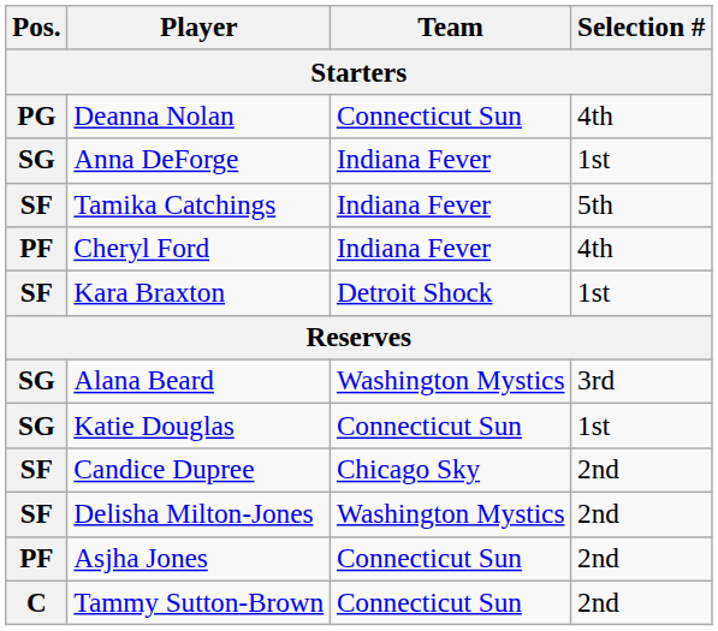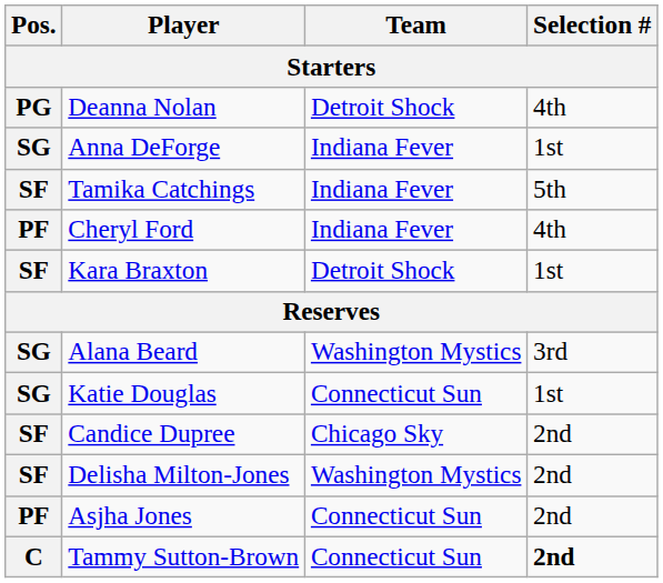 <table class="wikitable">
 <tr>
 <th>Pos.</th>
 <th>Player</th>
 <th>Team</th>
 <th>Selection #</th>
 </tr>
 <tr>
 <th colspan="5">Starters</th>
 </tr>
 <tr>
 <th>PG</th>
 <td> <a href='#'>Deanna Nolan</a></td>
-<td><a href='#'>Connecticut Sun</a></td>
+<td><a href='#'>Detroit Shock</a></td>
 <td>4th</td>
 </tr>
 <tr>
 <th>SG</th>
 <td> <a href='#'>Anna DeForge</a></td>
 <td><a href='#'>Indiana Fever</a></td>
 <td>1st</td>
 </tr>
 <tr>
 <th>SF</th>
 <td> <a href='#'>Tamika Catchings</a></td>
 <td><a href='#'>Indiana Fever</a></td>
 <td>5th</td>
 </tr>
 <tr>
 <th>PF</th>
 <td> <a href='#'>Cheryl Ford</a></td>
 <td><a href='#'>Indiana Fever</a></td>
 <td>4th</td>
 </tr>
 <tr>
 <th>SF</th>
 <td> <a href='#'>Kara Braxton</a></td>
 <td><a href='#'>Detroit Shock</a></td>
 <td>1st</td>
 </tr>
 <tr>
 <th colspan="5">Reserves</th>
 </tr>
 <tr>
 <th>SG</th>
 <td> <a href='#'>Alana Beard</a></td>
 <td><a href='#'>Washington Mystics</a></td>
 <td>3rd</td>
 </tr>
 <tr>
 <th>SG</th>
 <td> <a href='#'>Katie Douglas</a></td>
 <td><a href='#'>Connecticut Sun</a></td>
 <td>1st</td>
 </tr>
 <tr>
 <th>SF</th>
 <td> <a href='#'>Candice Dupree</a></td>
 <td><a href='#'>Chicago Sky</a></td>
 <td>2nd</td>
 </tr>
 <tr>
 <th>SF</th>
 <td> <a href='#'>Delisha Milton-Jones</a></td>
 <td><a href='#'>Washington Mystics</a></td>
 <td>2nd</td>
 </tr>
 <tr>
 <th>PF</th>
 <td> <a href='#'>Asjha Jones</a></td>
 <td><a href='#'>Connecticut Sun</a></td>
 <td>2nd</td>
 </tr>
 <tr>
 <th>C</th>
 <td> <a href='#'>Tammy Sutton-Brown</a></td>
 <td><a href='#'>Connecticut Sun</a></td>
-<td>2nd</td>
+<td><strong>2nd</strong></td>
 </tr>
 </table>
